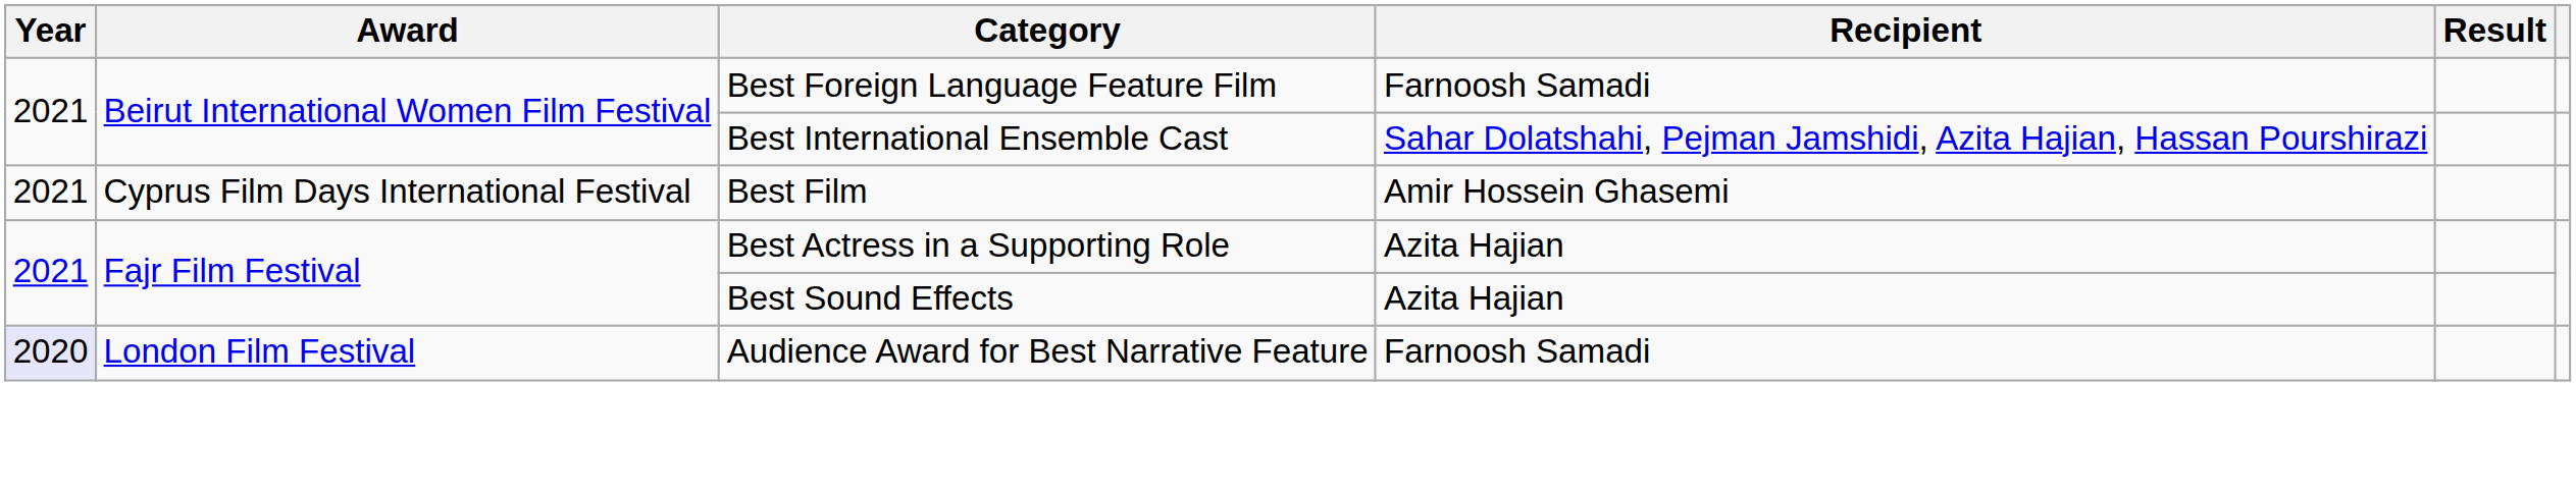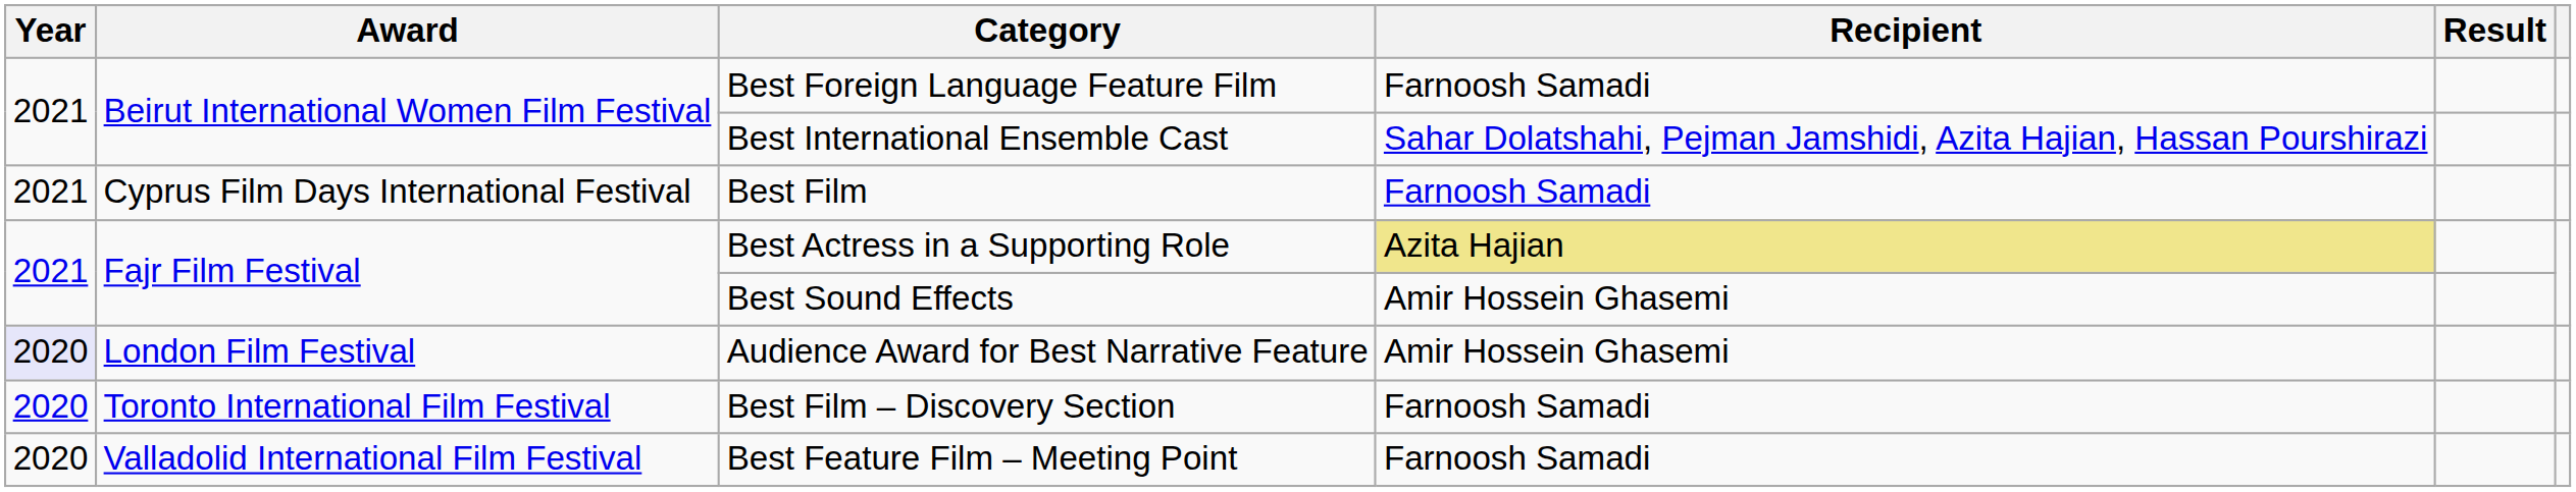 <table class="wikitable">
 <tr>
 <th>Year</th>
 <th>Award</th>
 <th>Category</th>
 <th>Recipient</th>
 <th>Result</th>
 <th></th>
 </tr>
 <tr>
 <td rowspan="2">2021</td>
 <td rowspan="2"><a href='#'>Beirut International Women Film Festival</a></td>
 <td>Best Foreign Language Feature Film</td>
 <td>Farnoosh Samadi</td>
 <td></td>
 <td></td>
 </tr>
 <tr>
 <td>Best International Ensemble Cast</td>
 <td><a href='#'>Sahar Dolatshahi</a>, <a href='#'>Pejman Jamshidi</a>, <a href='#'>Azita Hajian</a>, <a href='#'>Hassan Pourshirazi</a></td>
 <td></td>
 <td></td>
 </tr>
 <tr>
 <td>2021</td>
 <td>Cyprus Film Days International Festival</td>
 <td>Best Film</td>
-<td>Amir Hossein Ghasemi</td>
+<td><a href='#'>Farnoosh Samadi</a></td>
 <td></td>
 <td></td>
 </tr>
 <tr>
 <td rowspan="2"><a href='#'>2021</a></td>
 <td rowspan="2"><a href='#'>Fajr Film Festival</a></td>
 <td>Best Actress in a Supporting Role</td>
-<td>Azita Hajian</td>
+<td style="background: khaki;">Azita Hajian</td>
 <td></td>
 <td rowspan="2"></td>
 </tr>
 <tr>
 <td>Best Sound Effects</td>
-<td>Azita Hajian</td>
+<td>Amir Hossein Ghasemi</td>
 <td></td>
 </tr>
 <tr>
 <td style="background: lavender;">2020</td>
 <td><a href='#'>London Film Festival</a></td>
 <td>Audience Award for Best Narrative Feature</td>
+<td>Amir Hossein Ghasemi</td>
+<td></td>
+<td></td>
+</tr>
+<tr>
+<td><a href='#'>2020</a></td>
+<td><a href='#'>Toronto International Film Festival</a></td>
+<td>Best Film – Discovery Section</td>
+<td>Farnoosh Samadi</td>
+<td></td>
+<td></td>
+</tr>
+<tr>
+<td>2020</td>
+<td><a href='#'>Valladolid International Film Festival</a></td>
+<td>Best Feature Film – Meeting Point</td>
 <td>Farnoosh Samadi</td>
 <td></td>
 <td></td>
 </tr>
 </table>
